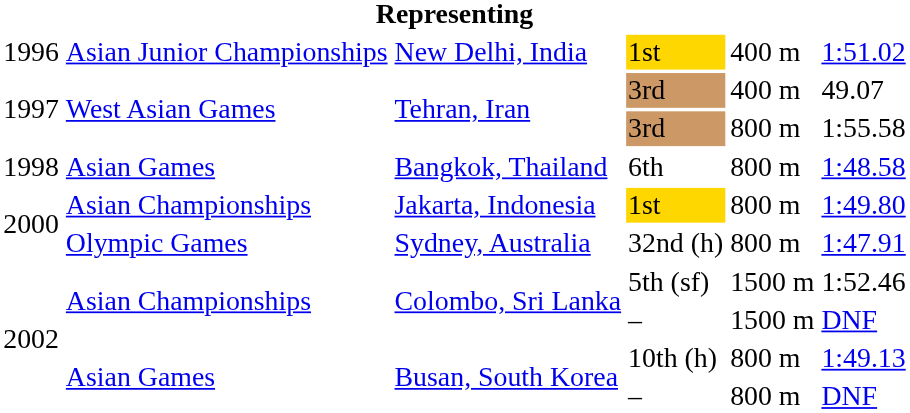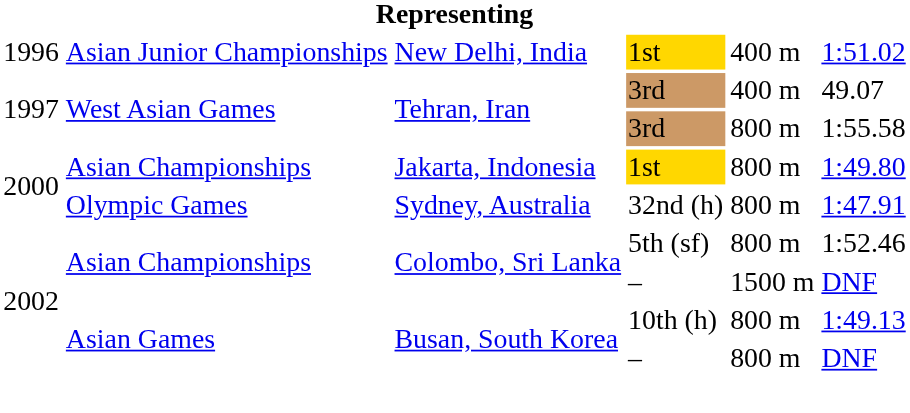 <table>
 <tr>
 <th colspan="6">Representing </th>
 </tr>
 <tr>
 <td>1996</td>
 <td><a href='#'>Asian Junior Championships</a></td>
 <td><a href='#'>New Delhi, India</a></td>
 <td bgcolor=gold>1st</td>
 <td>400 m</td>
 <td><a href='#'>1:51.02</a></td>
 </tr>
 <tr>
 <td rowspan=2>1997</td>
 <td rowspan=2><a href='#'>West Asian Games</a></td>
 <td rowspan=2><a href='#'>Tehran, Iran</a></td>
 <td bgcolor=cc9966>3rd</td>
 <td>400 m</td>
 <td>49.07</td>
 </tr>
 <tr>
 <td bgcolor=cc9966>3rd</td>
 <td>800 m</td>
 <td>1:55.58</td>
 </tr>
 <tr>
-<td>1998</td>
-<td><a href='#'>Asian Games</a></td>
-<td><a href='#'>Bangkok, Thailand</a></td>
-<td>6th</td>
-<td>800 m</td>
-<td><a href='#'>1:48.58</a></td>
-</tr>
-<tr>
 <td rowspan=2>2000</td>
 <td><a href='#'>Asian Championships</a></td>
 <td><a href='#'>Jakarta, Indonesia</a></td>
 <td bgcolor=gold>1st</td>
 <td>800 m</td>
 <td><a href='#'>1:49.80</a></td>
 </tr>
 <tr>
 <td><a href='#'>Olympic Games</a></td>
 <td><a href='#'>Sydney, Australia</a></td>
 <td>32nd (h)</td>
 <td>800 m</td>
 <td><a href='#'>1:47.91</a></td>
 </tr>
 <tr>
 <td rowspan=4>2002</td>
 <td rowspan=2><a href='#'>Asian Championships</a></td>
 <td rowspan=2><a href='#'>Colombo, Sri Lanka</a></td>
 <td>5th (sf)</td>
-<td>1500 m</td>
+<td>800 m</td>
 <td>1:52.46</td>
 </tr>
 <tr>
 <td>–</td>
 <td>1500 m</td>
 <td><a href='#'>DNF</a></td>
 </tr>
 <tr>
 <td rowspan=2><a href='#'>Asian Games</a></td>
 <td rowspan=2><a href='#'>Busan, South Korea</a></td>
 <td>10th (h)</td>
 <td>800 m</td>
 <td><a href='#'>1:49.13</a></td>
 </tr>
 <tr>
 <td>–</td>
 <td>800 m</td>
 <td><a href='#'>DNF</a></td>
 </tr>
 </table>
